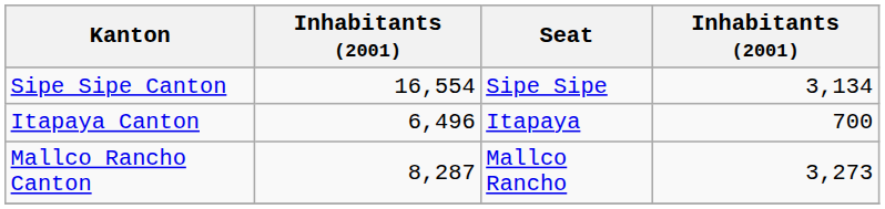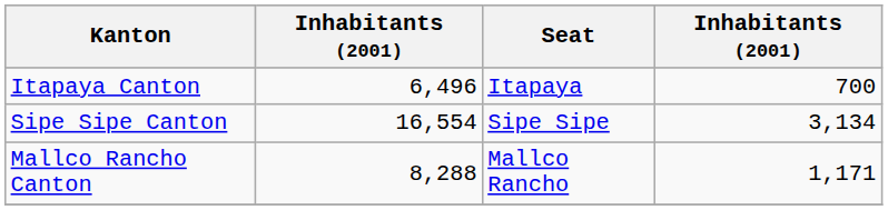 <table class="wikitable" border="1" style="width:40%;" border="1">
 <tr bgcolor=silver>
 <th><strong>Kanton</strong></th>
 <th><strong>Inhabitants <small>(2001)</small></strong> </th>
 <th><strong>Seat</strong></th>
 <th><strong>Inhabitants <small>(2001)</small></strong></th>
 </tr>
 <tr>
+<td><a href='#'>Itapaya Canton</a></td>
+<td align="right">6,496</td>
+<td><a href='#'>Itapaya</a></td>
+<td align="right">700</td>
+</tr>
+<tr>
 <td><a href='#'>Sipe Sipe Canton</a></td>
 <td align="right">16,554</td>
 <td><a href='#'>Sipe Sipe</a></td>
 <td align="right">3,134</td>
 </tr>
 <tr>
-<td><a href='#'>Itapaya Canton</a></td>
-<td align="right">6,496</td>
-<td><a href='#'>Itapaya</a></td>
-<td align="right">700</td>
-</tr>
-<tr>
 <td><a href='#'>Mallco Rancho Canton</a></td>
-<td align="right">8,287</td>
+<td align="right">8,288</td>
 <td><a href='#'>Mallco Rancho</a></td>
-<td align="right">3,273</td>
+<td align="right">1,171</td>
 </tr>
 <tr>
 </tr>
 </table>
